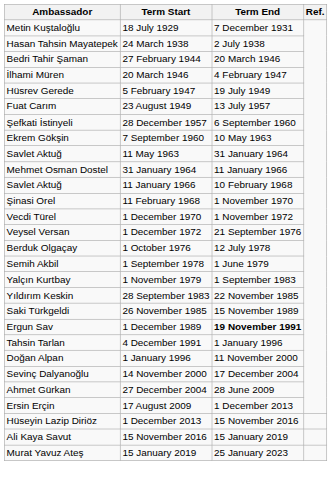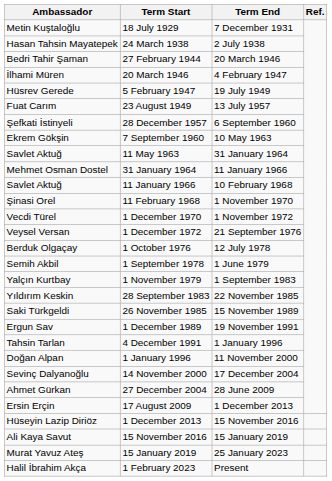 <table class="wikitable">
 <tr>
 <th>Ambassador</th>
 <th>Term Start</th>
 <th>Term End</th>
 <th>Ref.</th>
 </tr>
 <tr>
 <td>Metin Kuştaloğlu</td>
 <td>18 July 1929</td>
 <td>7 December 1931</td>
 <td rowspan="25"></td>
 </tr>
 <tr>
 <td>Hasan Tahsin Mayatepek</td>
 <td>24 March 1938</td>
 <td>2 July 1938</td>
 </tr>
 <tr>
 <td>Bedri Tahir Şaman</td>
 <td>27 February 1944</td>
 <td>20 March 1946</td>
 </tr>
 <tr>
 <td>İlhami Müren</td>
 <td>20 March 1946</td>
 <td>4 February 1947</td>
 </tr>
 <tr>
 <td>Hüsrev Gerede</td>
 <td>5 February 1947</td>
 <td>19 July 1949</td>
 </tr>
 <tr>
 <td>Fuat Carım</td>
 <td>23 August 1949</td>
 <td>13 July 1957</td>
 </tr>
 <tr>
 <td>Şefkati İstinyeli</td>
 <td>28 December 1957</td>
 <td>6 September 1960</td>
 </tr>
 <tr>
 <td>Ekrem Gökşin</td>
 <td>7 September 1960</td>
 <td>10 May 1963</td>
 </tr>
 <tr>
 <td>Savlet Aktuğ</td>
 <td>11 May 1963</td>
 <td>31 January 1964</td>
 </tr>
 <tr>
 <td>Mehmet Osman Dostel</td>
 <td>31 January 1964</td>
 <td>11 January 1966</td>
 </tr>
 <tr>
 <td>Savlet Aktuğ</td>
 <td>11 January 1966</td>
 <td>10 February 1968</td>
 </tr>
 <tr>
 <td>Şinasi Orel</td>
 <td>11 February 1968</td>
 <td>1 November 1970</td>
 </tr>
 <tr>
 <td>Vecdi Türel</td>
 <td>1 December 1970</td>
 <td>1 November 1972</td>
 </tr>
 <tr>
 <td>Veysel Versan</td>
 <td>1 December 1972</td>
 <td>21 September 1976</td>
 </tr>
 <tr>
 <td>Berduk Olgaçay</td>
 <td>1 October 1976</td>
 <td>12 July 1978</td>
 </tr>
 <tr>
 <td>Semih Akbil</td>
 <td>1 September 1978</td>
 <td>1 June 1979</td>
 </tr>
 <tr>
 <td>Yalçın Kurtbay</td>
 <td>1 November 1979</td>
 <td>1 September 1983</td>
 </tr>
 <tr>
 <td>Yıldırım Keskin</td>
 <td>28 September 1983</td>
 <td>22 November 1985</td>
 </tr>
 <tr>
 <td>Saki Türkgeldi</td>
 <td>26 November 1985</td>
 <td>15 November 1989</td>
 </tr>
 <tr>
 <td>Ergun Sav</td>
 <td>1 December 1989</td>
-<td><strong>19 November 1991</strong></td>
+<td>19 November 1991</td>
 </tr>
 <tr>
 <td>Tahsin Tarlan</td>
 <td>4 December 1991</td>
 <td>1 January 1996</td>
 </tr>
 <tr>
 <td>Doğan Alpan</td>
 <td>1 January 1996</td>
 <td>11 November 2000</td>
 </tr>
 <tr>
 <td>Sevinç Dalyanoğlu</td>
 <td>14 November 2000</td>
 <td>17 December 2004</td>
 </tr>
 <tr>
 <td>Ahmet Gürkan</td>
 <td>27 December 2004</td>
 <td>28 June 2009</td>
 </tr>
 <tr>
 <td>Ersin Erçin</td>
 <td>17 August 2009</td>
 <td>1 December 2013</td>
 </tr>
 <tr>
 <td>Hüseyin Lazip Diriöz</td>
 <td>1 December 2013</td>
 <td>15 November 2016</td>
 <td></td>
 </tr>
 <tr>
 <td>Ali Kaya Savut</td>
 <td>15 November 2016</td>
 <td>15 January 2019</td>
 <td></td>
 </tr>
 <tr>
 <td>Murat Yavuz Ateş</td>
 <td>15 January 2019</td>
 <td>25 January 2023</td>
 <td></td>
 </tr>
+<tr>
+<td>Halil İbrahim Akça</td>
+<td>1 February 2023</td>
+<td>Present</td>
+<td></td>
+</tr>
 </table>
